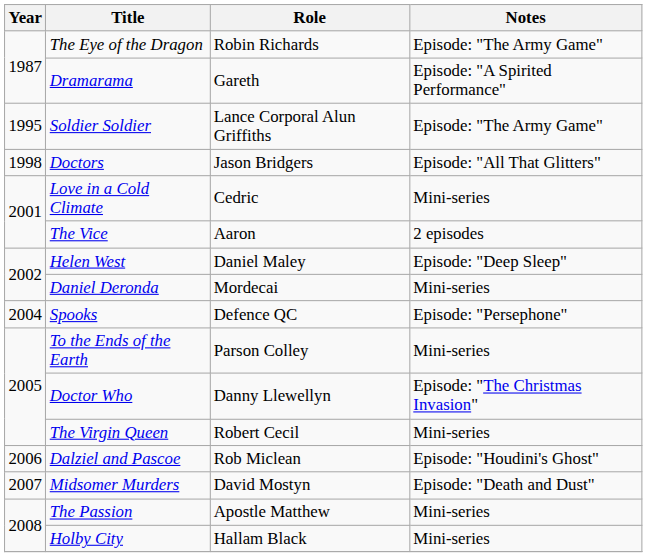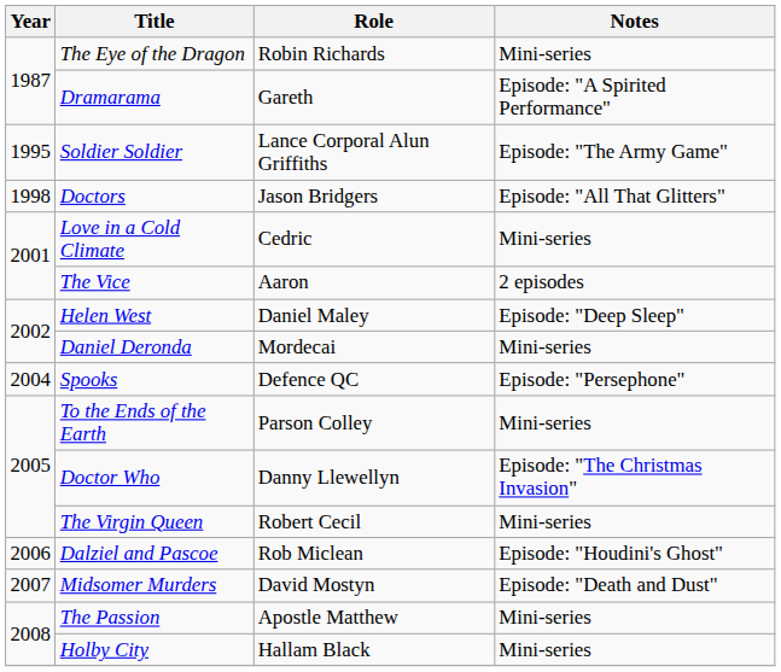 <table class="wikitable sortable">
 <tr>
 <th>Year</th>
 <th>Title</th>
 <th>Role</th>
 <th class="unsortable">Notes</th>
 </tr>
 <tr>
 <td rowspan="2">1987</td>
 <td><em>The Eye of the Dragon</em></td>
 <td>Robin Richards</td>
-<td>Episode: "The Army Game"</td>
+<td>Mini-series</td>
 </tr>
 <tr>
 <td><em><a href='#'>Dramarama</a></em></td>
 <td>Gareth</td>
 <td>Episode: "A Spirited Performance"</td>
 </tr>
 <tr>
 <td>1995</td>
 <td><em><a href='#'>Soldier Soldier</a></em></td>
 <td>Lance Corporal Alun Griffiths</td>
 <td>Episode: "The Army Game"</td>
 </tr>
 <tr>
 <td>1998</td>
 <td><em><a href='#'>Doctors</a></em></td>
 <td>Jason Bridgers</td>
 <td>Episode: "All That Glitters"</td>
 </tr>
 <tr>
 <td rowspan="2">2001</td>
 <td><em><a href='#'>Love in a Cold Climate</a></em></td>
 <td>Cedric</td>
 <td>Mini-series</td>
 </tr>
 <tr>
 <td><em><a href='#'>The Vice</a></em></td>
 <td>Aaron</td>
 <td>2 episodes</td>
 </tr>
 <tr>
 <td rowspan="2">2002</td>
 <td><em><a href='#'>Helen West</a></em></td>
 <td>Daniel Maley</td>
 <td>Episode: "Deep Sleep"</td>
 </tr>
 <tr>
 <td><em><a href='#'>Daniel Deronda</a></em></td>
 <td>Mordecai</td>
 <td>Mini-series</td>
 </tr>
 <tr>
 <td>2004</td>
 <td><em><a href='#'>Spooks</a></em></td>
 <td>Defence QC</td>
 <td>Episode: "Persephone"</td>
 </tr>
 <tr>
 <td rowspan="3">2005</td>
 <td><em><a href='#'>To the Ends of the Earth</a></em></td>
 <td>Parson Colley</td>
 <td>Mini-series</td>
 </tr>
 <tr>
 <td><em><a href='#'>Doctor Who</a></em></td>
 <td>Danny Llewellyn</td>
 <td>Episode: "<a href='#'>The Christmas Invasion</a>"</td>
 </tr>
 <tr>
 <td><em><a href='#'>The Virgin Queen</a></em></td>
 <td>Robert Cecil</td>
 <td>Mini-series</td>
 </tr>
 <tr>
 <td>2006</td>
 <td><em><a href='#'>Dalziel and Pascoe</a></em></td>
 <td>Rob Miclean</td>
 <td>Episode: "Houdini's Ghost"</td>
 </tr>
 <tr>
 <td>2007</td>
 <td><em><a href='#'>Midsomer Murders</a></em></td>
 <td>David Mostyn</td>
 <td>Episode: "Death and Dust"</td>
 </tr>
 <tr>
 <td rowspan="2">2008</td>
 <td><em><a href='#'>The Passion</a></em></td>
 <td>Apostle Matthew</td>
 <td>Mini-series</td>
 </tr>
 <tr>
 <td><em><a href='#'>Holby City</a></em></td>
 <td>Hallam Black</td>
 <td>Mini-series</td>
 </tr>
 <tr>
 </tr>
 </table>
